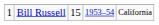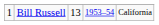 <table class="wikitable">
 <tr>
 </tr>
 <tr>
 <td>1</td>
 <td><a href='#'>Bill Russell</a></td>
-<td>15</td>
+<td>13</td>
 <td style="font-size:80%;"><a href='#'>1953–54</a></td>
 <td style="font-size:80%;">California</td>
 </tr>
 </table>
